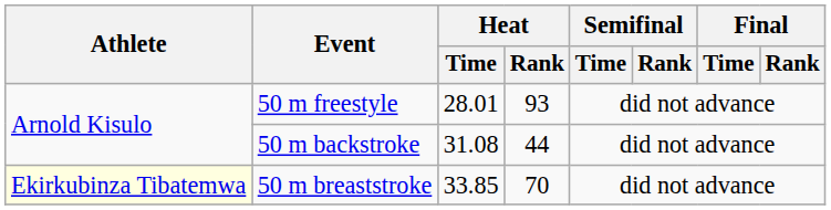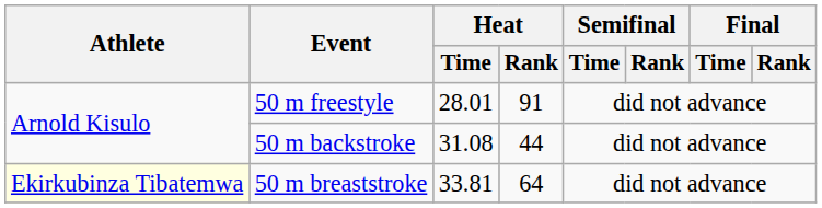 <table class=wikitable style="font-size:90%">
 <tr>
 <th rowspan="2">Athlete</th>
 <th rowspan="2">Event</th>
 <th colspan="2">Heat</th>
 <th colspan="2">Semifinal</th>
 <th colspan="2">Final</th>
 </tr>
 <tr style="font-size:95%">
 <th>Time</th>
 <th>Rank</th>
 <th>Time</th>
 <th>Rank</th>
 <th>Time</th>
 <th>Rank</th>
 </tr>
 <tr align=center>
 <td align=left rowspan=2><a href='#'>Arnold Kisulo</a></td>
 <td align=left><a href='#'>50 m freestyle</a></td>
 <td>28.01</td>
-<td>93</td>
+<td>91</td>
 <td colspan=4>did not advance</td>
 </tr>
 <tr align=center>
 <td align=left><a href='#'>50 m backstroke</a></td>
 <td>31.08</td>
 <td>44</td>
 <td colspan=4>did not advance</td>
 </tr>
 <tr align=center>
 <td align=left style="background: lightyellow;"><a href='#'>Ekirkubinza Tibatemwa</a></td>
 <td align=left><a href='#'>50 m breaststroke</a></td>
-<td>33.85</td>
-<td>70</td>
+<td>33.81</td>
+<td>64</td>
 <td colspan=4>did not advance</td>
 </tr>
 </table>
